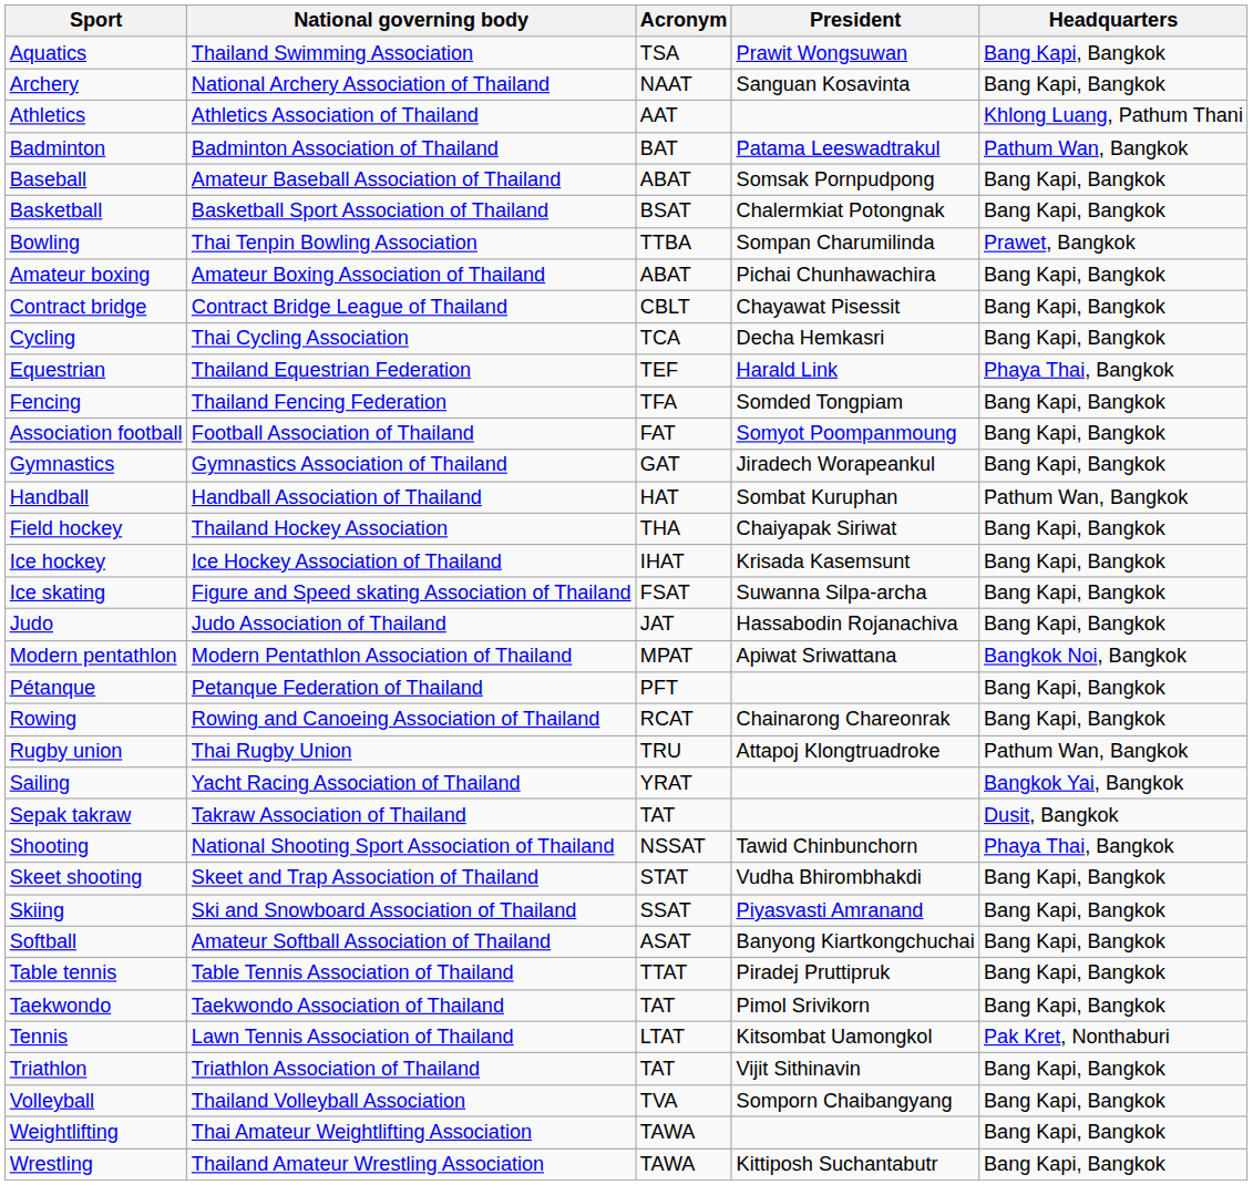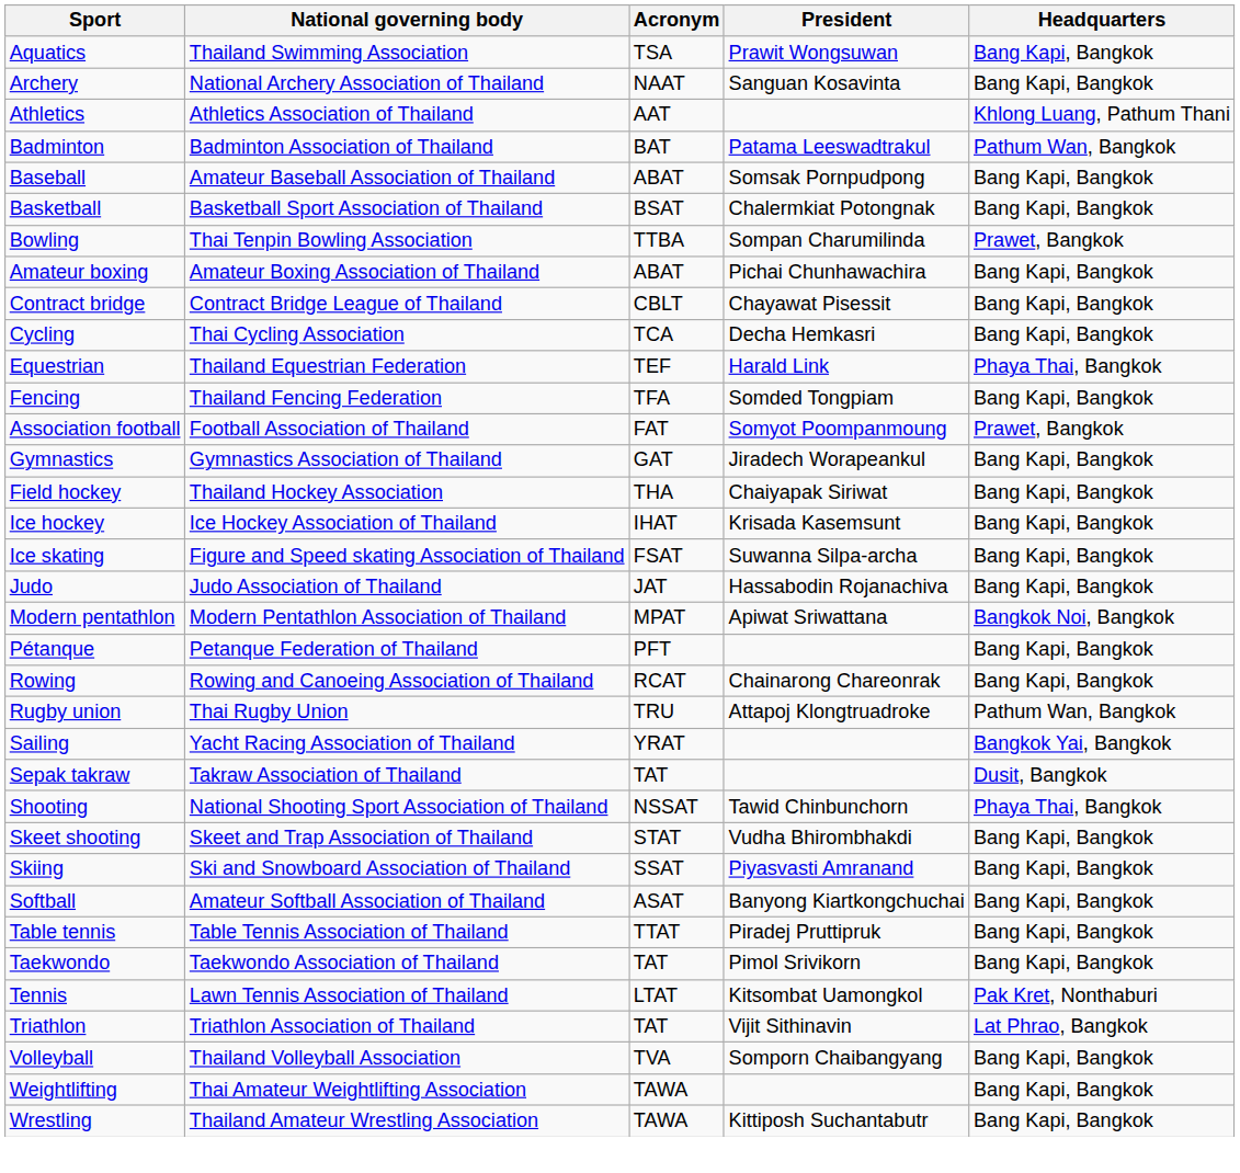 <table class="wikitable sortable">
 <tr>
 <th>Sport</th>
 <th>National governing body</th>
 <th>Acronym</th>
 <th>President</th>
 <th>Headquarters</th>
 </tr>
 <tr>
 <td><a href='#'>Aquatics</a></td>
 <td><a href='#'>Thailand Swimming Association</a></td>
 <td>TSA</td>
 <td><a href='#'>Prawit Wongsuwan</a></td>
 <td><a href='#'>Bang Kapi</a>, Bangkok</td>
 </tr>
 <tr>
 <td><a href='#'>Archery</a></td>
 <td><a href='#'>National Archery Association of Thailand</a></td>
 <td>NAAT</td>
 <td>Sanguan Kosavinta</td>
 <td>Bang Kapi, Bangkok</td>
 </tr>
 <tr>
 <td><a href='#'>Athletics</a></td>
 <td><a href='#'>Athletics Association of Thailand</a></td>
 <td>AAT</td>
 <td></td>
 <td><a href='#'>Khlong Luang</a>, Pathum Thani</td>
 </tr>
 <tr>
 <td><a href='#'>Badminton</a></td>
 <td><a href='#'>Badminton Association of Thailand</a></td>
 <td>BAT</td>
 <td><a href='#'>Patama Leeswadtrakul</a></td>
 <td><a href='#'>Pathum Wan</a>, Bangkok</td>
 </tr>
 <tr>
 <td><a href='#'>Baseball</a></td>
 <td><a href='#'>Amateur Baseball Association of Thailand</a></td>
 <td>ABAT</td>
 <td>Somsak Pornpudpong</td>
 <td>Bang Kapi, Bangkok</td>
 </tr>
 <tr>
 <td><a href='#'>Basketball</a></td>
 <td><a href='#'>Basketball Sport Association of Thailand</a></td>
 <td>BSAT</td>
 <td>Chalermkiat Potongnak</td>
 <td>Bang Kapi, Bangkok</td>
 </tr>
 <tr>
 <td><a href='#'>Bowling</a></td>
 <td><a href='#'>Thai Tenpin Bowling Association</a></td>
 <td>TTBA</td>
 <td>Sompan Charumilinda</td>
 <td><a href='#'>Prawet</a>, Bangkok</td>
 </tr>
 <tr>
 <td><a href='#'>Amateur boxing</a></td>
 <td><a href='#'>Amateur Boxing Association of Thailand</a></td>
 <td>ABAT</td>
 <td>Pichai Chunhawachira</td>
 <td>Bang Kapi, Bangkok</td>
 </tr>
 <tr>
 <td><a href='#'>Contract bridge</a></td>
 <td><a href='#'>Contract Bridge League of Thailand</a></td>
 <td>CBLT</td>
 <td>Chayawat Pisessit</td>
 <td>Bang Kapi, Bangkok</td>
 </tr>
 <tr>
 <td><a href='#'>Cycling</a></td>
 <td><a href='#'>Thai Cycling Association</a></td>
 <td>TCA</td>
 <td>Decha Hemkasri</td>
 <td>Bang Kapi, Bangkok</td>
 </tr>
 <tr>
 <td><a href='#'>Equestrian</a></td>
 <td><a href='#'>Thailand Equestrian Federation</a></td>
 <td>TEF</td>
 <td><a href='#'>Harald Link</a></td>
 <td><a href='#'>Phaya Thai</a>, Bangkok</td>
 </tr>
 <tr>
 <td><a href='#'>Fencing</a></td>
 <td><a href='#'>Thailand Fencing Federation</a></td>
 <td>TFA</td>
 <td>Somded Tongpiam</td>
 <td>Bang Kapi, Bangkok</td>
 </tr>
 <tr>
 <td><a href='#'>Association football</a></td>
 <td><a href='#'>Football Association of Thailand</a></td>
 <td>FAT</td>
 <td><a href='#'>Somyot Poompanmoung</a></td>
-<td>Bang Kapi, Bangkok</td>
+<td><a href='#'>Prawet</a>, Bangkok</td>
 </tr>
 <tr>
 <td><a href='#'>Gymnastics</a></td>
 <td><a href='#'>Gymnastics Association of Thailand</a></td>
 <td>GAT</td>
 <td>Jiradech Worapeankul</td>
 <td>Bang Kapi, Bangkok</td>
-</tr>
-<tr>
-<td><a href='#'>Handball</a></td>
-<td><a href='#'>Handball Association of Thailand</a></td>
-<td>HAT</td>
-<td>Sombat Kuruphan</td>
-<td>Pathum Wan, Bangkok</td>
 </tr>
 <tr>
 <td><a href='#'>Field hockey</a></td>
 <td><a href='#'>Thailand Hockey Association</a></td>
 <td>THA</td>
 <td>Chaiyapak Siriwat</td>
 <td>Bang Kapi, Bangkok</td>
 </tr>
 <tr>
 <td><a href='#'>Ice hockey</a></td>
 <td><a href='#'>Ice Hockey Association of Thailand</a></td>
 <td>IHAT</td>
 <td>Krisada Kasemsunt</td>
 <td>Bang Kapi, Bangkok</td>
 </tr>
 <tr>
 <td><a href='#'>Ice skating</a></td>
 <td><a href='#'>Figure and Speed skating Association of Thailand</a></td>
 <td>FSAT</td>
 <td>Suwanna Silpa-archa</td>
 <td>Bang Kapi, Bangkok</td>
 </tr>
 <tr>
 <td><a href='#'>Judo</a></td>
 <td><a href='#'>Judo Association of Thailand</a></td>
 <td>JAT</td>
 <td>Hassabodin Rojanachiva</td>
 <td>Bang Kapi, Bangkok</td>
 </tr>
 <tr>
 <td><a href='#'>Modern pentathlon</a></td>
 <td><a href='#'>Modern Pentathlon Association of Thailand</a></td>
 <td>MPAT</td>
 <td>Apiwat Sriwattana</td>
 <td><a href='#'>Bangkok Noi</a>, Bangkok</td>
 </tr>
 <tr>
 <td><a href='#'>Pétanque</a></td>
 <td><a href='#'>Petanque Federation of Thailand</a></td>
 <td>PFT</td>
 <td></td>
 <td>Bang Kapi, Bangkok</td>
 </tr>
 <tr>
 <td><a href='#'>Rowing</a></td>
 <td><a href='#'>Rowing and Canoeing Association of Thailand</a></td>
 <td>RCAT</td>
 <td>Chainarong Chareonrak</td>
 <td>Bang Kapi, Bangkok</td>
 </tr>
 <tr>
 <td><a href='#'>Rugby union</a></td>
 <td><a href='#'>Thai Rugby Union</a></td>
 <td>TRU</td>
 <td>Attapoj Klongtruadroke</td>
 <td>Pathum Wan, Bangkok</td>
 </tr>
 <tr>
 <td><a href='#'>Sailing</a></td>
 <td><a href='#'>Yacht Racing Association of Thailand</a></td>
 <td>YRAT</td>
 <td></td>
 <td><a href='#'>Bangkok Yai</a>, Bangkok</td>
 </tr>
 <tr>
 <td><a href='#'>Sepak takraw</a></td>
 <td><a href='#'>Takraw Association of Thailand</a></td>
 <td>TAT</td>
 <td></td>
 <td><a href='#'>Dusit</a>, Bangkok</td>
 </tr>
 <tr>
 <td><a href='#'>Shooting</a></td>
 <td><a href='#'>National Shooting Sport Association of Thailand</a></td>
 <td>NSSAT</td>
 <td>Tawid Chinbunchorn</td>
 <td><a href='#'>Phaya Thai</a>, Bangkok</td>
 </tr>
 <tr>
 <td><a href='#'>Skeet shooting</a></td>
 <td><a href='#'>Skeet and Trap Association of Thailand</a></td>
 <td>STAT</td>
 <td>Vudha Bhirombhakdi</td>
 <td>Bang Kapi, Bangkok</td>
 </tr>
 <tr>
 <td><a href='#'>Skiing</a></td>
 <td><a href='#'>Ski and Snowboard Association of Thailand</a></td>
 <td>SSAT</td>
 <td><a href='#'>Piyasvasti Amranand</a></td>
 <td>Bang Kapi, Bangkok</td>
 </tr>
 <tr>
 <td><a href='#'>Softball</a></td>
 <td><a href='#'>Amateur Softball Association of Thailand</a></td>
 <td>ASAT</td>
 <td>Banyong Kiartkongchuchai</td>
 <td>Bang Kapi, Bangkok</td>
 </tr>
 <tr>
 <td><a href='#'>Table tennis</a></td>
 <td><a href='#'>Table Tennis Association of Thailand</a></td>
 <td>TTAT</td>
 <td>Piradej Pruttipruk</td>
 <td>Bang Kapi, Bangkok</td>
 </tr>
 <tr>
 <td><a href='#'>Taekwondo</a></td>
 <td><a href='#'>Taekwondo Association of Thailand</a></td>
 <td>TAT</td>
 <td>Pimol Srivikorn</td>
 <td>Bang Kapi, Bangkok</td>
 </tr>
 <tr>
 <td><a href='#'>Tennis</a></td>
 <td><a href='#'>Lawn Tennis Association of Thailand</a></td>
 <td>LTAT</td>
 <td>Kitsombat Uamongkol</td>
 <td><a href='#'>Pak Kret</a>, Nonthaburi</td>
 </tr>
 <tr>
 <td><a href='#'>Triathlon</a></td>
 <td><a href='#'>Triathlon Association of Thailand </a></td>
 <td>TAT</td>
 <td>Vijit Sithinavin</td>
-<td>Bang Kapi, Bangkok</td>
+<td><a href='#'>Lat Phrao</a>, Bangkok</td>
 </tr>
 <tr>
 <td><a href='#'>Volleyball</a></td>
 <td><a href='#'>Thailand Volleyball Association</a></td>
 <td>TVA</td>
 <td>Somporn Chaibangyang</td>
 <td>Bang Kapi, Bangkok</td>
 </tr>
 <tr>
 <td><a href='#'>Weightlifting</a></td>
 <td><a href='#'>Thai Amateur Weightlifting Association</a></td>
 <td>TAWA</td>
 <td></td>
 <td>Bang Kapi, Bangkok</td>
 </tr>
 <tr>
 <td><a href='#'>Wrestling</a></td>
 <td><a href='#'>Thailand Amateur Wrestling Association</a></td>
 <td>TAWA</td>
 <td>Kittiposh Suchantabutr</td>
 <td>Bang Kapi, Bangkok</td>
 </tr>
 </table>
